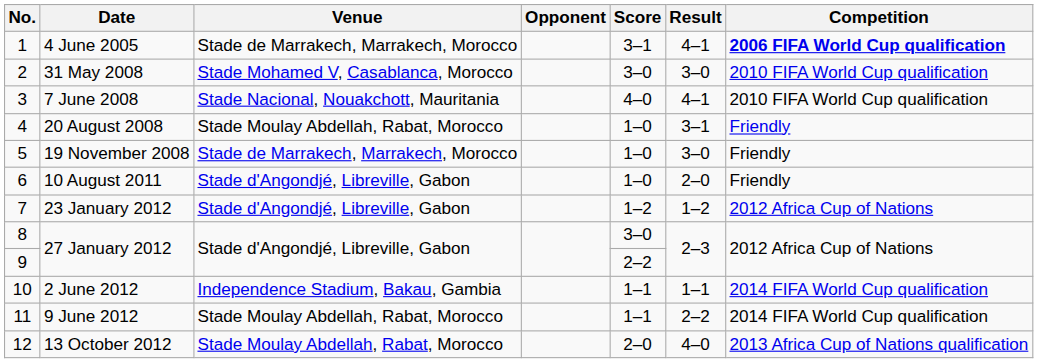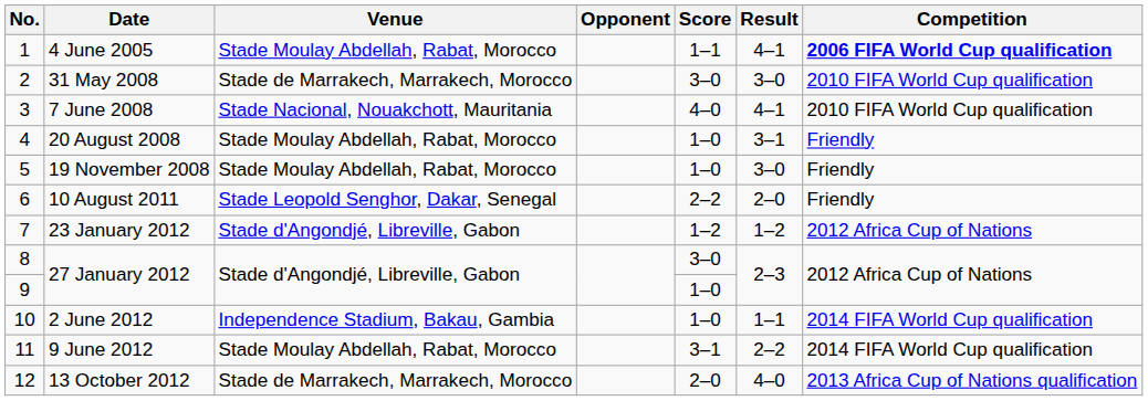 <table class="wikitable sortable">
 <tr>
 <th scope="col">No.</th>
 <th scope="col">Date</th>
 <th scope="col">Venue</th>
 <th scope="col">Opponent</th>
 <th scope="col">Score</th>
 <th scope="col">Result</th>
 <th scope="col">Competition</th>
 </tr>
 <tr>
 <td align="center">1</td>
 <td>4 June 2005</td>
-<td>Stade de Marrakech, Marrakech, Morocco</td>
+<td><a href='#'>Stade Moulay Abdellah</a>, <a href='#'>Rabat</a>, Morocco</td>
 <td></td>
-<td align="center">3–1</td>
+<td align="center">1–1</td>
 <td align="center">4–1</td>
 <td><strong><a href='#'>2006 FIFA World Cup qualification</a></strong></td>
 </tr>
 <tr>
 <td align="center">2</td>
 <td>31 May 2008</td>
-<td><a href='#'>Stade Mohamed V</a>, <a href='#'>Casablanca</a>, Morocco</td>
+<td>Stade de Marrakech, Marrakech, Morocco</td>
 <td></td>
 <td align="center">3–0</td>
 <td align="center">3–0</td>
 <td><a href='#'>2010 FIFA World Cup qualification</a></td>
 </tr>
 <tr>
 <td align="center">3</td>
 <td>7 June 2008</td>
 <td><a href='#'>Stade Nacional</a>, <a href='#'>Nouakchott</a>, Mauritania</td>
 <td></td>
 <td align="center">4–0</td>
 <td align="center">4–1</td>
 <td>2010 FIFA World Cup qualification</td>
 </tr>
 <tr>
 <td align="center">4</td>
 <td>20 August 2008</td>
 <td>Stade Moulay Abdellah, Rabat, Morocco</td>
 <td></td>
 <td align="center">1–0</td>
 <td align="center">3–1</td>
 <td><a href='#'>Friendly</a></td>
 </tr>
 <tr>
 <td align="center">5</td>
 <td>19 November 2008</td>
-<td><a href='#'>Stade de Marrakech</a>, <a href='#'>Marrakech</a>, Morocco</td>
+<td>Stade Moulay Abdellah, Rabat, Morocco</td>
 <td></td>
 <td align="center">1–0</td>
 <td align="center">3–0</td>
 <td>Friendly</td>
 </tr>
 <tr>
 <td align="center">6</td>
 <td>10 August 2011</td>
-<td><a href='#'>Stade d'Angondjé</a>, <a href='#'>Libreville</a>, Gabon</td>
+<td><a href='#'>Stade Leopold Senghor</a>, <a href='#'>Dakar</a>, Senegal</td>
 <td></td>
-<td align="center">1–0</td>
+<td align="center">2–2</td>
 <td align="center">2–0</td>
 <td>Friendly</td>
 </tr>
 <tr>
 <td align="center">7</td>
 <td>23 January 2012</td>
 <td><a href='#'>Stade d'Angondjé</a>, <a href='#'>Libreville</a>, Gabon</td>
 <td></td>
 <td align="center">1–2</td>
 <td align="center">1–2</td>
 <td><a href='#'>2012 Africa Cup of Nations</a></td>
 </tr>
 <tr>
 <td align="center">8</td>
 <td rowspan="2">27 January 2012</td>
 <td rowspan="2">Stade d'Angondjé, Libreville, Gabon</td>
 <td rowspan="2"></td>
 <td align="center">3–0</td>
 <td rowspan="2" style="text-align:center">2–3</td>
 <td rowspan="2">2012 Africa Cup of Nations</td>
 </tr>
 <tr>
 <td align="center">9</td>
-<td align="center">2–2</td>
+<td align="center">1–0</td>
 </tr>
 <tr>
 <td align="center">10</td>
 <td>2 June 2012</td>
 <td><a href='#'>Independence Stadium</a>, <a href='#'>Bakau</a>, Gambia</td>
 <td></td>
-<td align="center">1–1</td>
+<td align="center">1–0</td>
 <td align="center">1–1</td>
 <td><a href='#'>2014 FIFA World Cup qualification</a></td>
 </tr>
 <tr>
 <td align="center">11</td>
 <td>9 June 2012</td>
 <td>Stade Moulay Abdellah, Rabat, Morocco</td>
 <td></td>
-<td align="center">1–1</td>
+<td align="center">3–1</td>
 <td align="center">2–2</td>
 <td>2014 FIFA World Cup qualification</td>
 </tr>
 <tr>
 <td align="center">12</td>
 <td>13 October 2012</td>
-<td><a href='#'>Stade Moulay Abdellah</a>, <a href='#'>Rabat</a>, Morocco</td>
+<td>Stade de Marrakech, Marrakech, Morocco</td>
 <td></td>
 <td align="center">2–0</td>
 <td align="center">4–0</td>
 <td><a href='#'>2013 Africa Cup of Nations qualification</a></td>
 </tr>
 </table>
